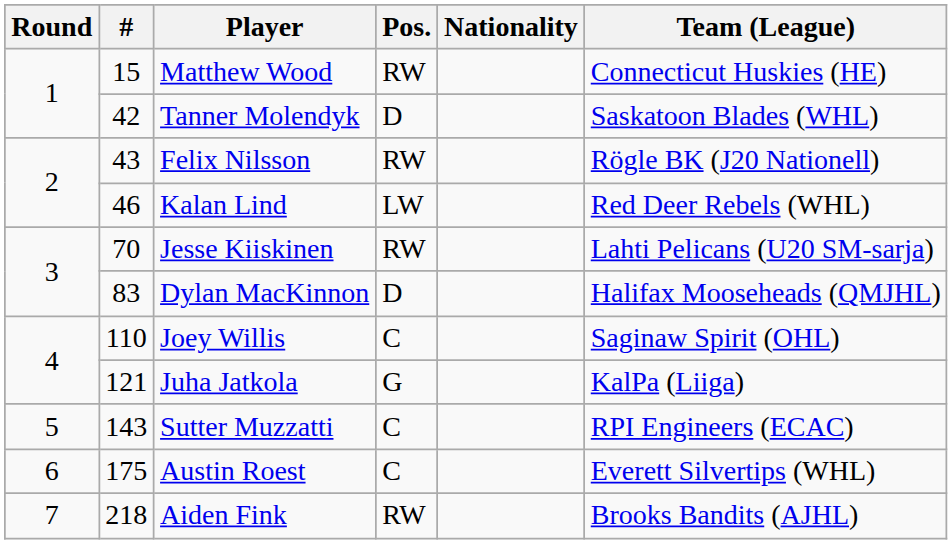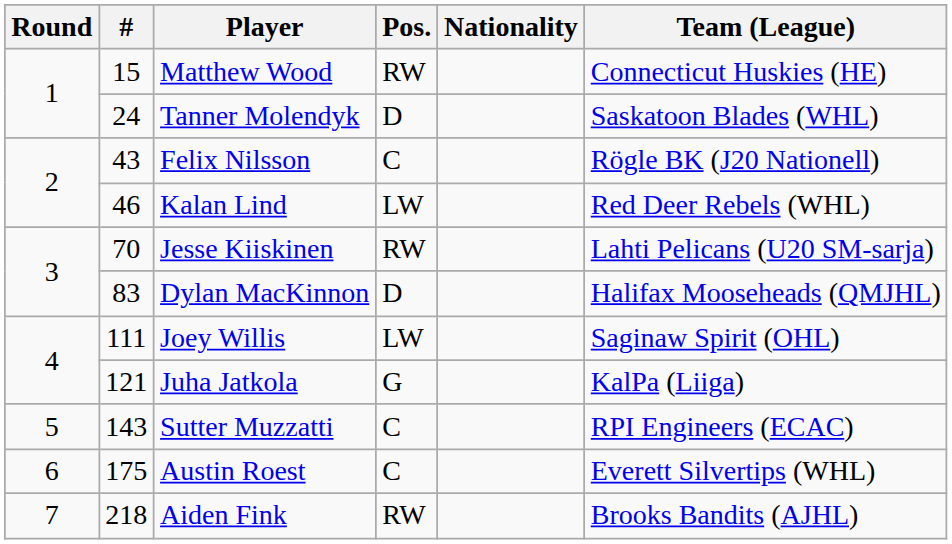 <table class="wikitable">
 <tr>
 <th>Round</th>
 <th>#</th>
 <th>Player</th>
 <th>Pos.</th>
 <th>Nationality</th>
 <th>Team (League)</th>
 </tr>
 <tr>
 <td rowspan=2 style="text-align:center;">1</td>
 <td style="text-align:center;">15</td>
 <td><a href='#'>Matthew Wood</a></td>
 <td>RW</td>
 <td></td>
 <td><a href='#'>Connecticut Huskies</a> (<a href='#'>HE</a>)</td>
 </tr>
 <tr>
-<td style="text-align:center;">42</td>
+<td style="text-align:center;">24</td>
 <td><a href='#'>Tanner Molendyk</a></td>
 <td>D</td>
 <td></td>
 <td><a href='#'>Saskatoon Blades</a> (<a href='#'>WHL</a>)</td>
 </tr>
 <tr>
 <td rowspan=2 style="text-align:center;">2</td>
 <td style="text-align:center;">43</td>
 <td><a href='#'>Felix Nilsson</a></td>
-<td>RW</td>
+<td>C</td>
 <td></td>
 <td><a href='#'>Rögle BK</a> (<a href='#'>J20 Nationell</a>)</td>
 </tr>
 <tr>
 <td style="text-align:center;">46</td>
 <td><a href='#'>Kalan Lind</a></td>
 <td>LW</td>
 <td></td>
 <td><a href='#'>Red Deer Rebels</a> (WHL)</td>
 </tr>
 <tr>
 <td rowspan=2 style="text-align:center;">3</td>
 <td style="text-align:center;">70</td>
 <td><a href='#'>Jesse Kiiskinen</a></td>
 <td>RW</td>
 <td></td>
 <td><a href='#'>Lahti Pelicans</a> (<a href='#'>U20 SM-sarja</a>)</td>
 </tr>
 <tr>
 <td style="text-align:center;">83</td>
 <td><a href='#'>Dylan MacKinnon</a></td>
 <td>D</td>
 <td></td>
 <td><a href='#'>Halifax Mooseheads</a> (<a href='#'>QMJHL</a>)</td>
 </tr>
 <tr>
 <td rowspan=2 style="text-align:center;">4</td>
-<td style="text-align:center;">110</td>
+<td style="text-align:center;">111</td>
 <td><a href='#'>Joey Willis</a></td>
-<td>C</td>
+<td>LW</td>
 <td></td>
 <td><a href='#'>Saginaw Spirit</a> (<a href='#'>OHL</a>)</td>
 </tr>
 <tr>
 <td style="text-align:center;">121</td>
 <td><a href='#'>Juha Jatkola</a></td>
 <td>G</td>
 <td></td>
 <td><a href='#'>KalPa</a> (<a href='#'>Liiga</a>)</td>
 </tr>
 <tr>
 <td style="text-align:center;">5</td>
 <td style="text-align:center;">143</td>
 <td><a href='#'>Sutter Muzzatti</a></td>
 <td>C</td>
 <td></td>
 <td><a href='#'>RPI Engineers</a> (<a href='#'>ECAC</a>)</td>
 </tr>
 <tr>
 <td style="text-align:center;">6</td>
 <td style="text-align:center;">175</td>
 <td><a href='#'>Austin Roest</a></td>
 <td>C</td>
 <td></td>
 <td><a href='#'>Everett Silvertips</a> (WHL)</td>
 </tr>
 <tr>
 <td style="text-align:center;">7</td>
 <td style="text-align:center;">218</td>
 <td><a href='#'>Aiden Fink</a></td>
 <td>RW</td>
 <td></td>
 <td><a href='#'>Brooks Bandits</a> (<a href='#'>AJHL</a>)</td>
 </tr>
 </table>
